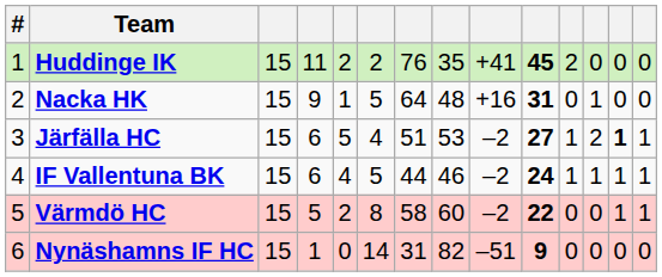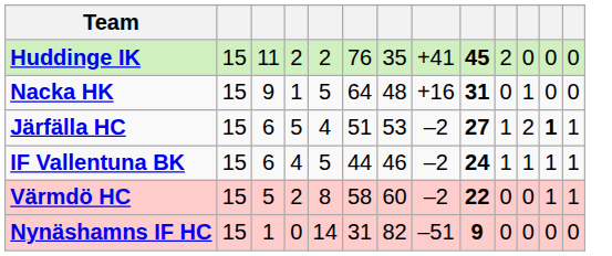 <table class="wikitable sortable">
 <tr>
-<th>#</th>
 <th>Team</th>
 <th></th>
 <th></th>
 <th></th>
 <th></th>
 <th></th>
 <th></th>
 <th></th>
 <th></th>
 <th></th>
 <th></th>
 <th></th>
 <th></th>
 </tr>
 <tr style="background: #D0F0C0;">
-<td>1</td>
 <td><strong><a href='#'>Huddinge IK</a></strong></td>
 <td style="text-align: center;">15</td>
 <td style="text-align: center;">11</td>
 <td style="text-align: center;">2</td>
 <td style="text-align: center;">2</td>
 <td style="text-align: center;">76</td>
 <td style="text-align: center;">35</td>
 <td style="text-align: center;">+41</td>
 <td style="text-align: center;"><strong>45</strong></td>
 <td style="text-align: center;">2</td>
 <td style="text-align: center;">0</td>
 <td style="text-align: center;">0</td>
 <td style="text-align: center;">0</td>
 </tr>
 <tr>
-<td>2</td>
 <td><strong><a href='#'>Nacka HK</a></strong></td>
 <td style="text-align: center;">15</td>
 <td style="text-align: center;">9</td>
 <td style="text-align: center;">1</td>
 <td style="text-align: center;">5</td>
 <td style="text-align: center;">64</td>
 <td style="text-align: center;">48</td>
 <td style="text-align: center;">+16</td>
 <td style="text-align: center;"><strong>31</strong></td>
 <td style="text-align: center;">0</td>
 <td style="text-align: center;">1</td>
 <td style="text-align: center;">0</td>
 <td style="text-align: center;">0</td>
 </tr>
 <tr>
-<td>3</td>
 <td><strong><a href='#'>Järfälla HC</a></strong></td>
 <td style="text-align: center;">15</td>
 <td style="text-align: center;">6</td>
 <td style="text-align: center;">5</td>
 <td style="text-align: center;">4</td>
 <td style="text-align: center;">51</td>
 <td style="text-align: center;">53</td>
 <td style="text-align: center;">–2</td>
 <td style="text-align: center;"><strong>27</strong></td>
 <td style="text-align: center;">1</td>
 <td style="text-align: center;">2</td>
 <td style="text-align: center;"><strong>1</strong></td>
 <td style="text-align: center;">1</td>
 </tr>
 <tr>
-<td>4</td>
 <td><strong><a href='#'>IF Vallentuna BK</a></strong></td>
 <td style="text-align: center;">15</td>
 <td style="text-align: center;">6</td>
 <td style="text-align: center;">4</td>
 <td style="text-align: center;">5</td>
 <td style="text-align: center;">44</td>
 <td style="text-align: center;">46</td>
 <td style="text-align: center;">–2</td>
 <td style="text-align: center;"><strong>24</strong></td>
 <td style="text-align: center;">1</td>
 <td style="text-align: center;">1</td>
 <td style="text-align: center;">1</td>
 <td style="text-align: center;">1</td>
 </tr>
 <tr style="background: #FFCCCC;">
-<td>5</td>
 <td><strong><a href='#'>Värmdö HC</a></strong></td>
 <td style="text-align: center;">15</td>
 <td style="text-align: center;">5</td>
 <td style="text-align: center;">2</td>
 <td style="text-align: center;">8</td>
 <td style="text-align: center;">58</td>
 <td style="text-align: center;">60</td>
 <td style="text-align: center;">–2</td>
 <td style="text-align: center;"><strong>22</strong></td>
 <td style="text-align: center;">0</td>
 <td style="text-align: center;">0</td>
 <td style="text-align: center;">1</td>
 <td style="text-align: center;">1</td>
 </tr>
 <tr style="background: #FFCCCC;">
-<td>6</td>
 <td><strong><a href='#'>Nynäshamns IF HC</a></strong></td>
 <td style="text-align: center;">15</td>
 <td style="text-align: center;">1</td>
 <td style="text-align: center;">0</td>
 <td style="text-align: center;">14</td>
 <td style="text-align: center;">31</td>
 <td style="text-align: center;">82</td>
 <td style="text-align: center;">–51</td>
 <td style="text-align: center;"><strong>9</strong></td>
 <td style="text-align: center;">0</td>
 <td style="text-align: center;">0</td>
 <td style="text-align: center;">0</td>
 <td style="text-align: center;">0</td>
 </tr>
 </table>
